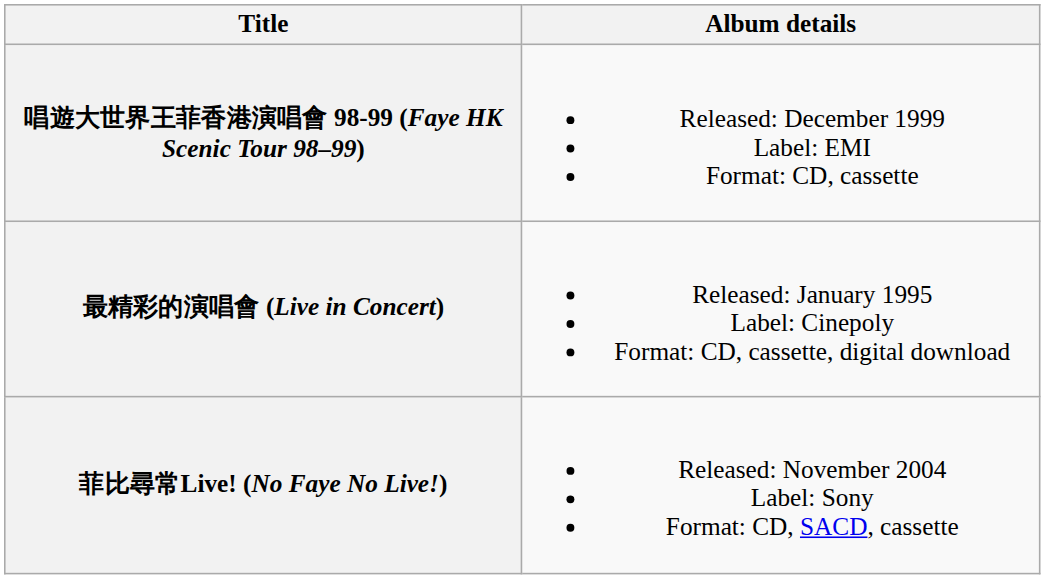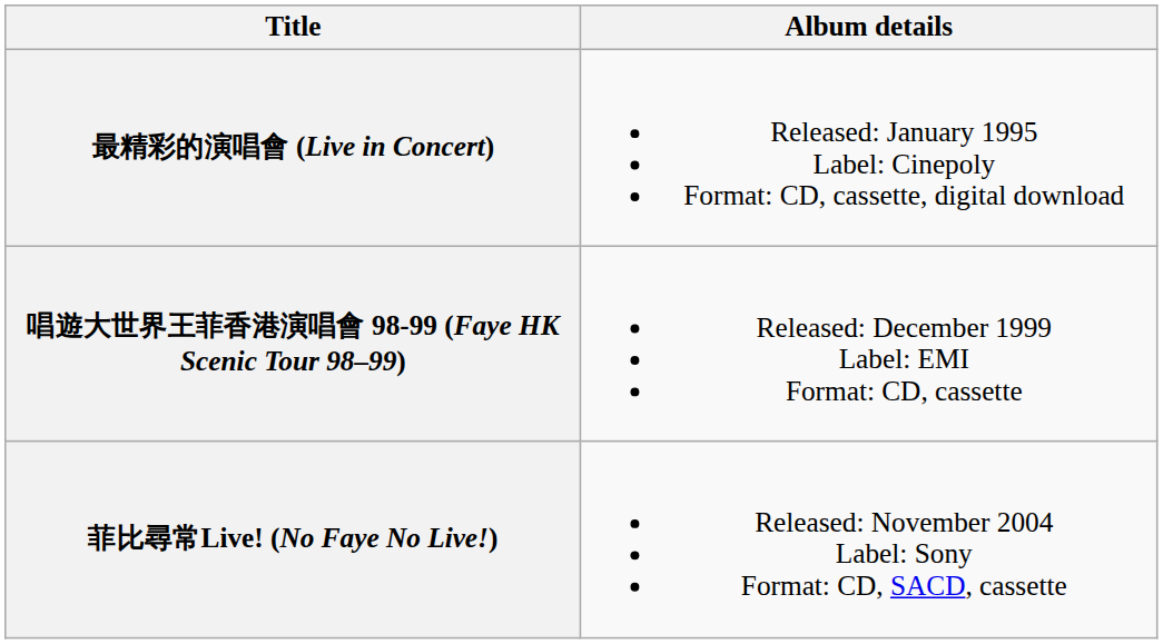 <table class="wikitable plainrowheaders" style="text-align:center;">
 <tr>
 <th scope="col" style="width:20em;">Title</th>
 <th scope="col" style="width:20em;">Album details</th>
 </tr>
 <tr>
+<th scope="row">最精彩的演唱會 (<em>Live in Concert</em>)</th>
+<td><br><ul><li>Released: January 1995</li><li>Label: Cinepoly</li><li>Format: CD, cassette, digital download</li></ul></td>
+</tr>
+<tr>
 <th scope="row">唱遊大世界王菲香港演唱會 98-99 (<em>Faye HK Scenic Tour 98–99</em>)</th>
 <td><br><ul><li>Released: December 1999</li><li>Label: EMI</li><li>Format: CD, cassette</li></ul></td>
-</tr>
-<tr>
-<th scope="row">最精彩的演唱會 (<em>Live in Concert</em>)</th>
-<td><br><ul><li>Released: January 1995</li><li>Label: Cinepoly</li><li>Format: CD, cassette, digital download</li></ul></td>
 </tr>
 <tr>
 <th scope="row">菲比尋常Live! (<em>No Faye No Live!</em>)</th>
 <td><br><ul><li>Released: November 2004</li><li>Label: Sony</li><li>Format: CD, <a href='#'>SACD</a>, cassette</li></ul></td>
 </tr>
 </table>
